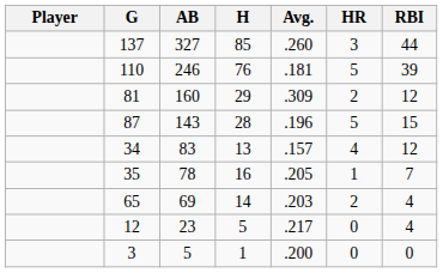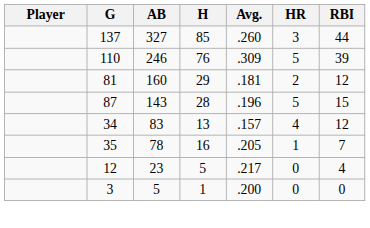 <table class="wikitable sortable">
 <tr>
 <th bgcolor="#DDDDFF" width="16%">Player</th>
 <th bgcolor="#DDDDFF" width="9%">G</th>
 <th bgcolor="#DDDDFF" width="9%">AB</th>
 <th bgcolor="#DDDDFF" width="9%">H</th>
 <th bgcolor="#DDDDFF" width="9%">Avg.</th>
 <th bgcolor="#DDDDFF" width="9%">HR</th>
 <th bgcolor="#DDDDFF" width="9%">RBI</th>
 </tr>
 <tr align="center">
 <td></td>
 <td>137</td>
 <td>327</td>
 <td>85</td>
 <td>.260</td>
 <td>3</td>
 <td>44</td>
 </tr>
 <tr align="center">
 <td></td>
 <td>110</td>
 <td>246</td>
 <td>76</td>
-<td>.181</td>
+<td>.309</td>
 <td>5</td>
 <td>39</td>
 </tr>
 <tr align="center">
 <td></td>
 <td>81</td>
 <td>160</td>
 <td>29</td>
-<td>.309</td>
+<td>.181</td>
 <td>2</td>
 <td>12</td>
 </tr>
 <tr align="center">
 <td></td>
 <td>87</td>
 <td>143</td>
 <td>28</td>
 <td>.196</td>
 <td>5</td>
 <td>15</td>
 </tr>
 <tr align="center">
 <td></td>
 <td>34</td>
 <td>83</td>
 <td>13</td>
 <td>.157</td>
 <td>4</td>
 <td>12</td>
 </tr>
 <tr align="center">
 <td></td>
 <td>35</td>
 <td>78</td>
 <td>16</td>
 <td>.205</td>
 <td>1</td>
 <td>7</td>
 </tr>
 <tr align="center">
 <td></td>
-<td>65</td>
-<td>69</td>
-<td>14</td>
-<td>.203</td>
-<td>2</td>
-<td>4</td>
-</tr>
-<tr align="center">
-<td></td>
 <td>12</td>
 <td>23</td>
 <td>5</td>
 <td>.217</td>
 <td>0</td>
 <td>4</td>
 </tr>
 <tr align="center">
 <td></td>
 <td>3</td>
 <td>5</td>
 <td>1</td>
 <td>.200</td>
 <td>0</td>
 <td>0</td>
 </tr>
 </table>
